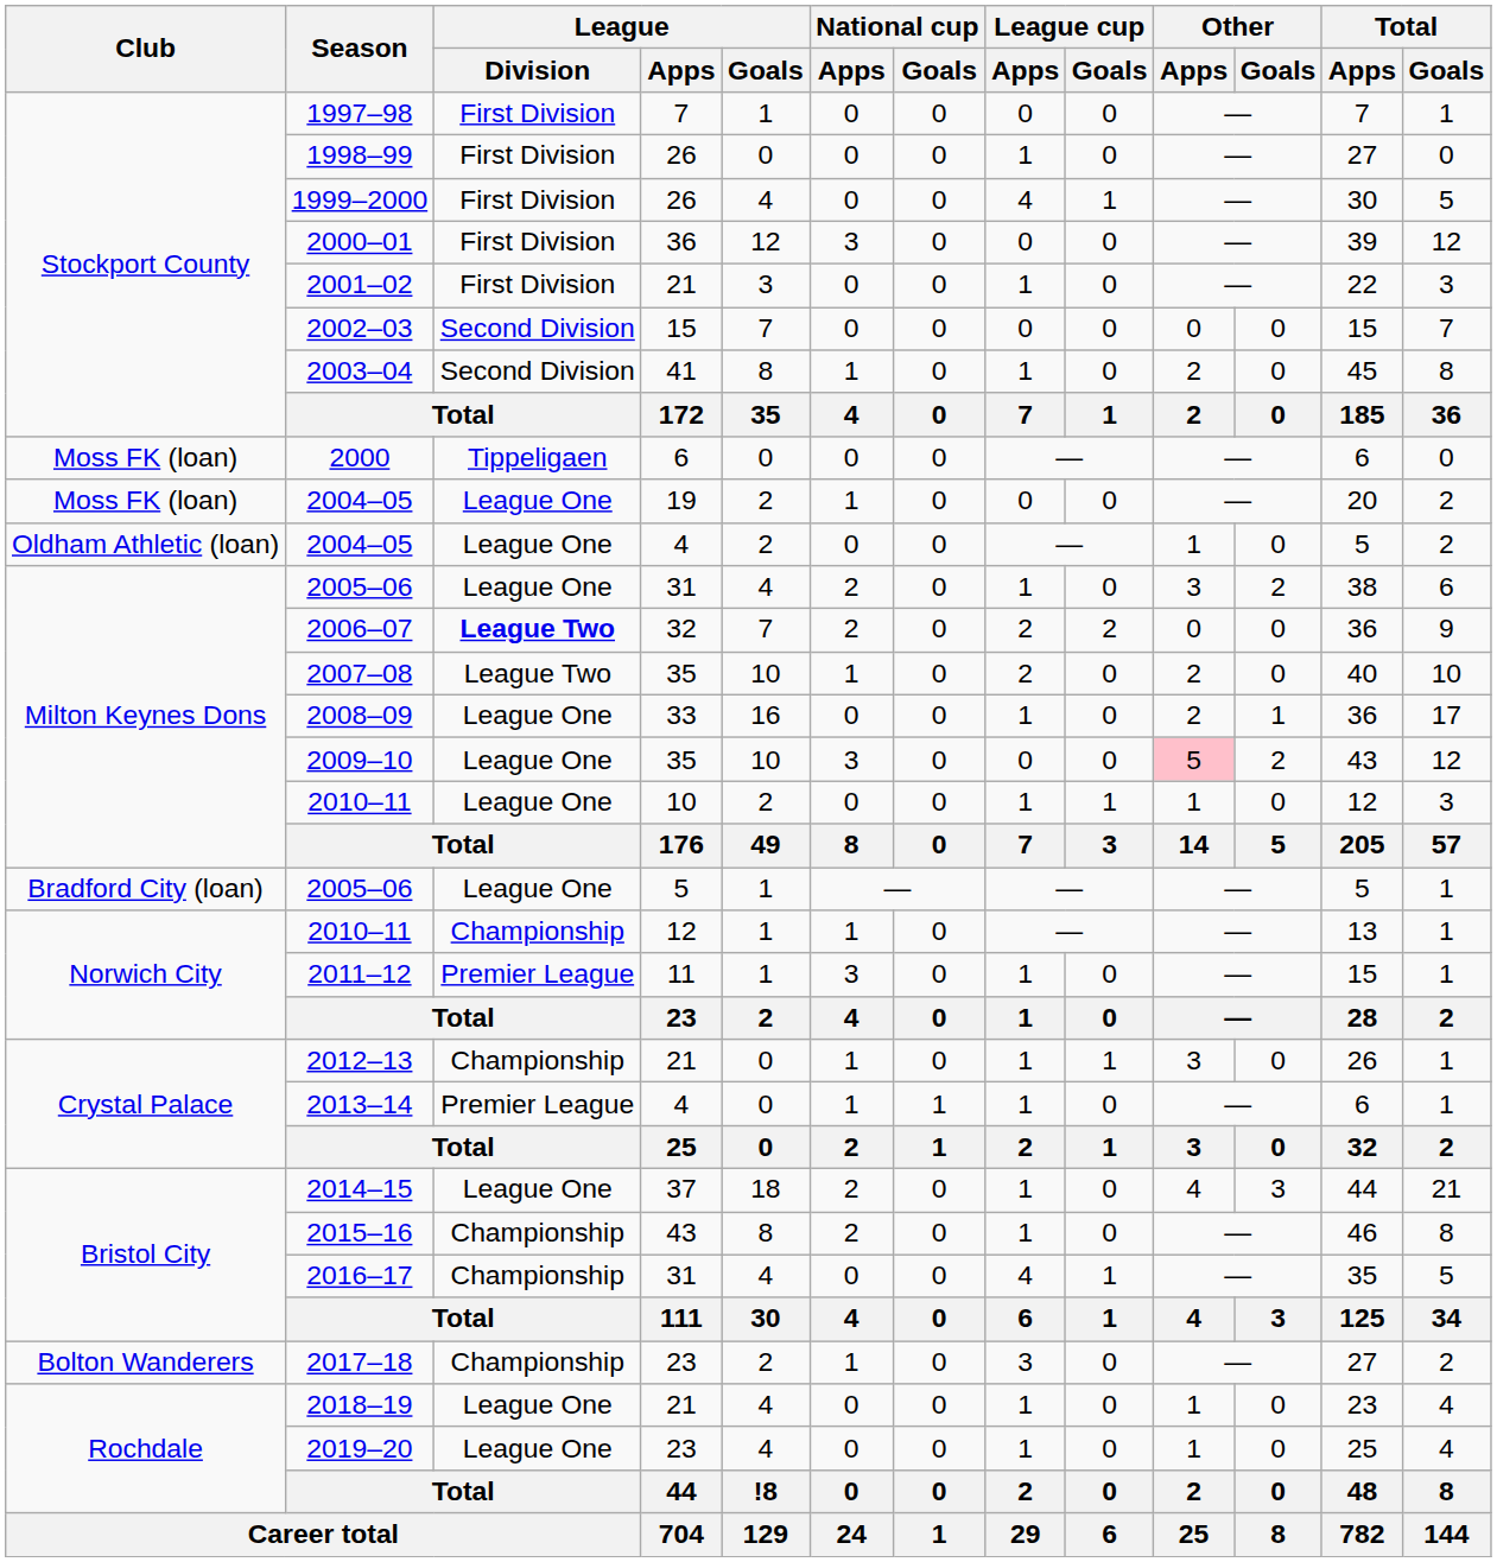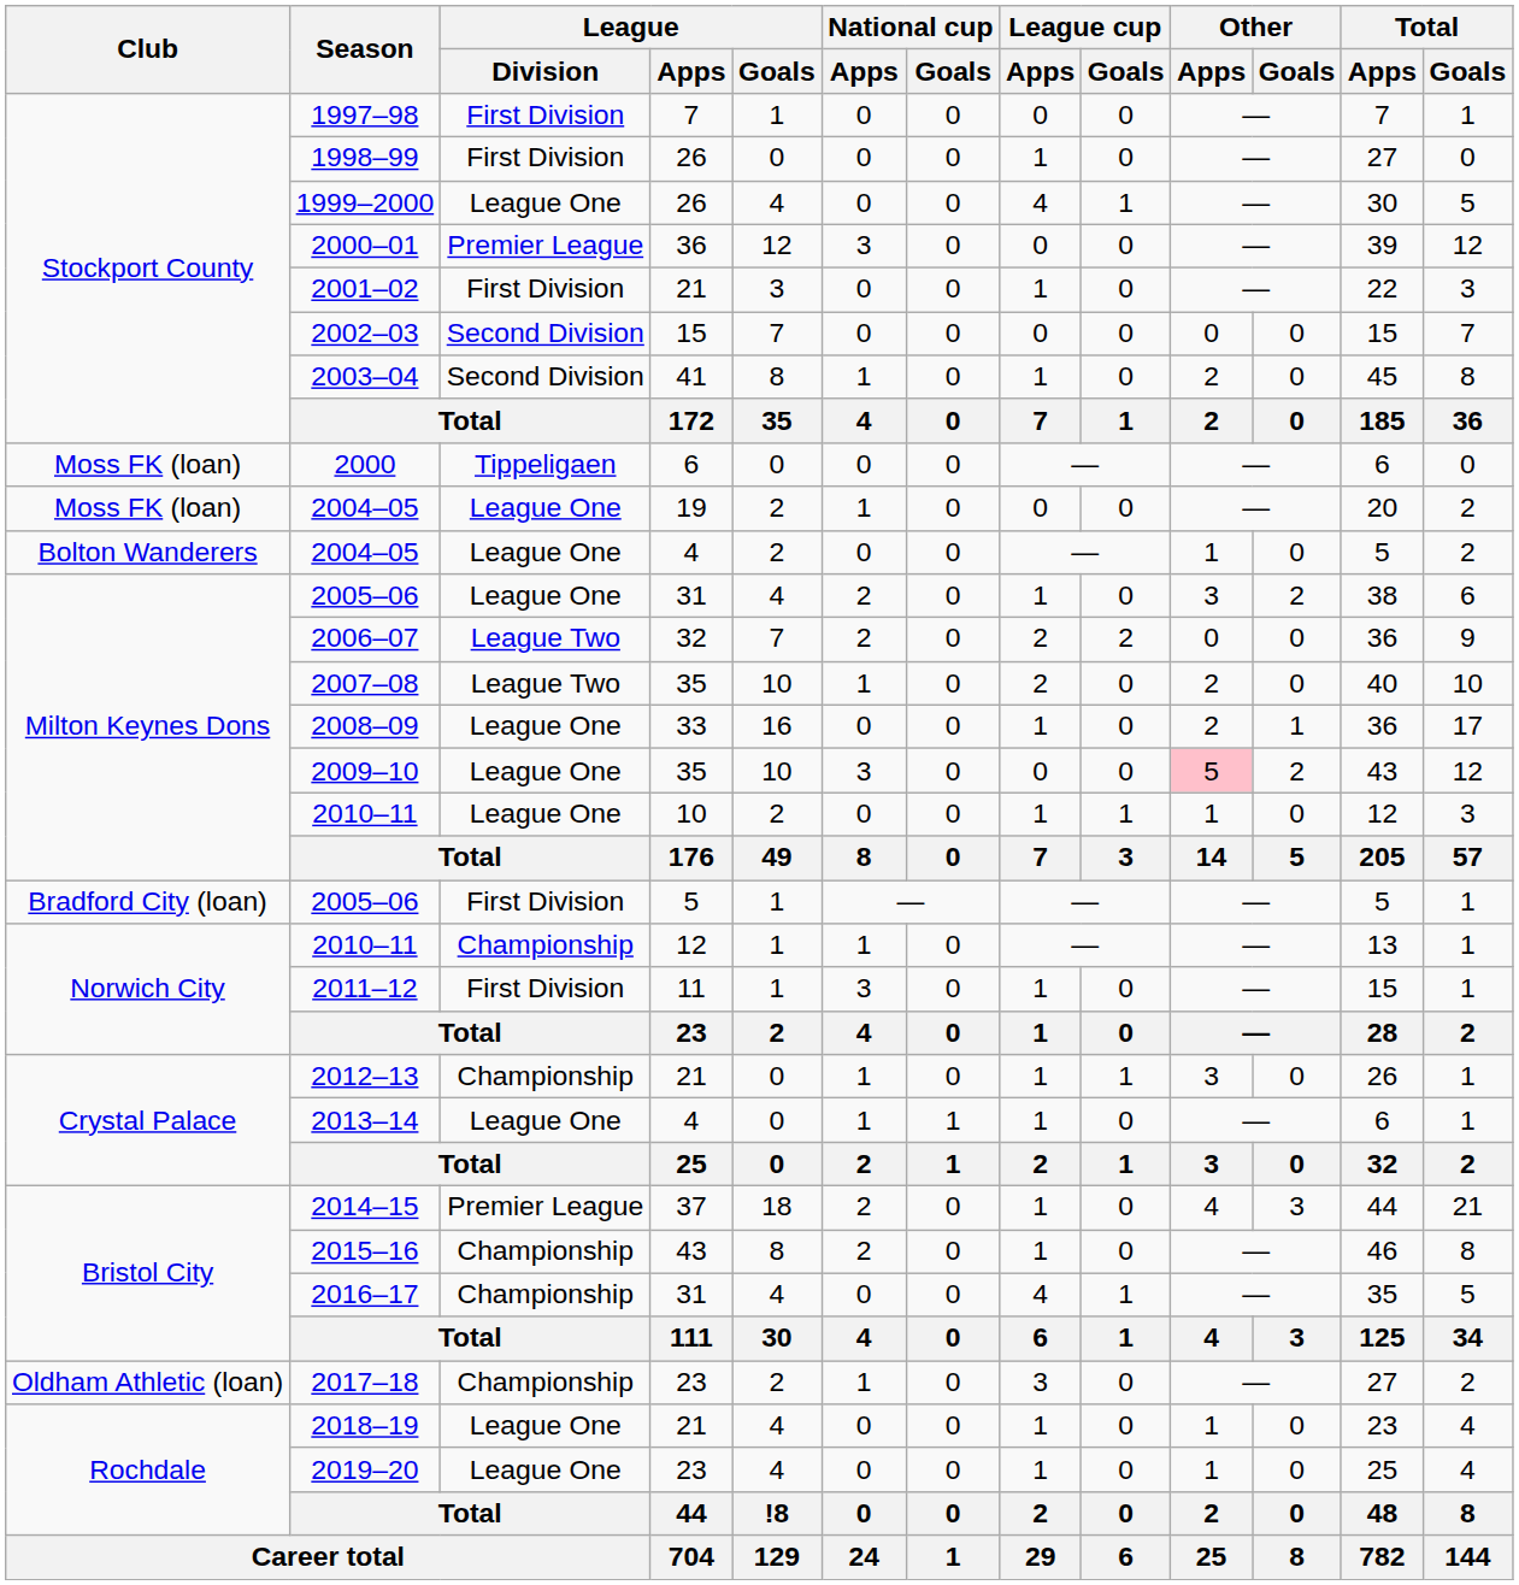 <table class="wikitable" style="text-align: center;">
 <tr>
 <th rowspan="2">Club</th>
 <th rowspan="2">Season</th>
 <th colspan="3">League</th>
 <th colspan="2">National cup</th>
 <th colspan="2">League cup</th>
 <th colspan="2">Other</th>
 <th colspan="2">Total</th>
 </tr>
 <tr>
 <th>Division</th>
 <th>Apps</th>
 <th>Goals</th>
 <th>Apps</th>
 <th>Goals</th>
 <th>Apps</th>
 <th>Goals</th>
 <th>Apps</th>
 <th>Goals</th>
 <th>Apps</th>
 <th>Goals</th>
 </tr>
 <tr>
 <td rowspan="8"><a href='#'>Stockport County</a></td>
 <td><a href='#'>1997–98</a></td>
 <td><a href='#'>First Division</a></td>
 <td>7</td>
 <td>1</td>
 <td>0</td>
 <td>0</td>
 <td>0</td>
 <td>0</td>
 <td colspan="2">―</td>
 <td>7</td>
 <td>1</td>
 </tr>
 <tr>
 <td><a href='#'>1998–99</a></td>
 <td>First Division</td>
 <td>26</td>
 <td>0</td>
 <td>0</td>
 <td>0</td>
 <td>1</td>
 <td>0</td>
 <td colspan="2">―</td>
 <td>27</td>
 <td>0</td>
 </tr>
 <tr>
 <td><a href='#'>1999–2000</a></td>
-<td>First Division</td>
+<td>League One</td>
 <td>26</td>
 <td>4</td>
 <td>0</td>
 <td>0</td>
 <td>4</td>
 <td>1</td>
 <td colspan="2">―</td>
 <td>30</td>
 <td>5</td>
 </tr>
 <tr>
 <td><a href='#'>2000–01</a></td>
-<td>First Division</td>
+<td><a href='#'>Premier League</a></td>
 <td>36</td>
 <td>12</td>
 <td>3</td>
 <td>0</td>
 <td>0</td>
 <td>0</td>
 <td colspan="2">―</td>
 <td>39</td>
 <td>12</td>
 </tr>
 <tr>
 <td><a href='#'>2001–02</a></td>
 <td>First Division</td>
 <td>21</td>
 <td>3</td>
 <td>0</td>
 <td>0</td>
 <td>1</td>
 <td>0</td>
 <td colspan="2">―</td>
 <td>22</td>
 <td>3</td>
 </tr>
 <tr>
 <td><a href='#'>2002–03</a></td>
 <td><a href='#'>Second Division</a></td>
 <td>15</td>
 <td>7</td>
 <td>0</td>
 <td>0</td>
 <td>0</td>
 <td>0</td>
 <td>0</td>
 <td>0</td>
 <td>15</td>
 <td>7</td>
 </tr>
 <tr>
 <td><a href='#'>2003–04</a></td>
 <td>Second Division</td>
 <td>41</td>
 <td>8</td>
 <td>1</td>
 <td>0</td>
 <td>1</td>
 <td>0</td>
 <td>2</td>
 <td>0</td>
 <td>45</td>
 <td>8</td>
 </tr>
 <tr>
 <th colspan="2">Total</th>
 <th>172</th>
 <th>35</th>
 <th>4</th>
 <th>0</th>
 <th>7</th>
 <th>1</th>
 <th>2</th>
 <th>0</th>
 <th>185</th>
 <th>36</th>
 </tr>
 <tr>
 <td><a href='#'>Moss FK</a> (loan)</td>
 <td><a href='#'>2000</a></td>
 <td><a href='#'>Tippeligaen</a></td>
 <td>6</td>
 <td>0</td>
 <td>0</td>
 <td>0</td>
 <td colspan="2">―</td>
 <td colspan="2">―</td>
 <td>6</td>
 <td>0</td>
 </tr>
 <tr>
 <td><a href='#'>Moss FK</a> (loan)</td>
 <td><a href='#'>2004–05</a></td>
 <td><a href='#'>League One</a></td>
 <td>19</td>
 <td>2</td>
 <td>1</td>
 <td>0</td>
 <td>0</td>
 <td>0</td>
 <td colspan="2">―</td>
 <td>20</td>
 <td>2</td>
 </tr>
 <tr>
-<td><a href='#'>Oldham Athletic</a> (loan)</td>
+<td><a href='#'>Bolton Wanderers</a></td>
 <td><a href='#'>2004–05</a></td>
 <td>League One</td>
 <td>4</td>
 <td>2</td>
 <td>0</td>
 <td>0</td>
 <td colspan="2">―</td>
 <td>1</td>
 <td>0</td>
 <td>5</td>
 <td>2</td>
 </tr>
 <tr>
 <td rowspan="7"><a href='#'>Milton Keynes Dons</a></td>
 <td><a href='#'>2005–06</a></td>
 <td>League One</td>
 <td>31</td>
 <td>4</td>
 <td>2</td>
 <td>0</td>
 <td>1</td>
 <td>0</td>
 <td>3</td>
 <td>2</td>
 <td>38</td>
 <td>6</td>
 </tr>
 <tr>
 <td><a href='#'>2006–07</a></td>
-<td><strong><a href='#'>League Two</a></strong></td>
+<td><a href='#'>League Two</a></td>
 <td>32</td>
 <td>7</td>
 <td>2</td>
 <td>0</td>
 <td>2</td>
 <td>2</td>
 <td>0</td>
 <td>0</td>
 <td>36</td>
 <td>9</td>
 </tr>
 <tr>
 <td><a href='#'>2007–08</a></td>
 <td>League Two</td>
 <td>35</td>
 <td>10</td>
 <td>1</td>
 <td>0</td>
 <td>2</td>
 <td>0</td>
 <td>2</td>
 <td>0</td>
 <td>40</td>
 <td>10</td>
 </tr>
 <tr>
 <td><a href='#'>2008–09</a></td>
 <td>League One</td>
 <td>33</td>
 <td>16</td>
 <td>0</td>
 <td>0</td>
 <td>1</td>
 <td>0</td>
 <td>2</td>
 <td>1</td>
 <td>36</td>
 <td>17</td>
 </tr>
 <tr>
 <td><a href='#'>2009–10</a></td>
 <td>League One</td>
 <td>35</td>
 <td>10</td>
 <td>3</td>
 <td>0</td>
 <td>0</td>
 <td>0</td>
 <td style="background: pink;">5</td>
 <td>2</td>
 <td>43</td>
 <td>12</td>
 </tr>
 <tr>
 <td><a href='#'>2010–11</a></td>
 <td>League One</td>
 <td>10</td>
 <td>2</td>
 <td>0</td>
 <td>0</td>
 <td>1</td>
 <td>1</td>
 <td>1</td>
 <td>0</td>
 <td>12</td>
 <td>3</td>
 </tr>
 <tr>
 <th colspan="2">Total</th>
 <th>176</th>
 <th>49</th>
 <th>8</th>
 <th>0</th>
 <th>7</th>
 <th>3</th>
 <th>14</th>
 <th>5</th>
 <th>205</th>
 <th>57</th>
 </tr>
 <tr>
 <td><a href='#'>Bradford City</a> (loan)</td>
 <td><a href='#'>2005–06</a></td>
-<td>League One</td>
+<td>First Division</td>
 <td>5</td>
 <td>1</td>
 <td colspan="2">―</td>
 <td colspan="2">―</td>
 <td colspan="2">―</td>
 <td>5</td>
 <td>1</td>
 </tr>
 <tr>
 <td rowspan=3><a href='#'>Norwich City</a></td>
 <td><a href='#'>2010–11</a></td>
 <td><a href='#'>Championship</a></td>
 <td>12</td>
 <td>1</td>
 <td>1</td>
 <td>0</td>
 <td colspan="2">―</td>
 <td colspan="2">―</td>
 <td>13</td>
 <td>1</td>
 </tr>
 <tr>
 <td><a href='#'>2011–12</a></td>
-<td><a href='#'>Premier League</a></td>
+<td>First Division</td>
 <td>11</td>
 <td>1</td>
 <td>3</td>
 <td>0</td>
 <td>1</td>
 <td>0</td>
 <td colspan="2">―</td>
 <td>15</td>
 <td>1</td>
 </tr>
 <tr>
 <th colspan="2">Total</th>
 <th>23</th>
 <th>2</th>
 <th>4</th>
 <th>0</th>
 <th>1</th>
 <th>0</th>
 <th colspan="2">―</th>
 <th>28</th>
 <th>2</th>
 </tr>
 <tr>
 <td rowspan=3><a href='#'>Crystal Palace</a></td>
 <td><a href='#'>2012–13</a></td>
 <td>Championship</td>
 <td>21</td>
 <td>0</td>
 <td>1</td>
 <td>0</td>
 <td>1</td>
 <td>1</td>
 <td>3</td>
 <td>0</td>
 <td>26</td>
 <td>1</td>
 </tr>
 <tr>
 <td><a href='#'>2013–14</a></td>
-<td>Premier League</td>
+<td>League One</td>
 <td>4</td>
 <td>0</td>
 <td>1</td>
 <td>1</td>
 <td>1</td>
 <td>0</td>
 <td colspan="2">―</td>
 <td>6</td>
 <td>1</td>
 </tr>
 <tr>
 <th colspan="2">Total</th>
 <th>25</th>
 <th>0</th>
 <th>2</th>
 <th>1</th>
 <th>2</th>
 <th>1</th>
 <th>3</th>
 <th>0</th>
 <th>32</th>
 <th>2</th>
 </tr>
 <tr>
 <td rowspan=4><a href='#'>Bristol City</a></td>
 <td><a href='#'>2014–15</a></td>
-<td>League One</td>
+<td>Premier League</td>
 <td>37</td>
 <td>18</td>
 <td>2</td>
 <td>0</td>
 <td>1</td>
 <td>0</td>
 <td>4</td>
 <td>3</td>
 <td>44</td>
 <td>21</td>
 </tr>
 <tr>
 <td><a href='#'>2015–16</a></td>
 <td>Championship</td>
 <td>43</td>
 <td>8</td>
 <td>2</td>
 <td>0</td>
 <td>1</td>
 <td>0</td>
 <td colspan="2">―</td>
 <td>46</td>
 <td>8</td>
 </tr>
 <tr>
 <td><a href='#'>2016–17</a></td>
 <td>Championship</td>
 <td>31</td>
 <td>4</td>
 <td>0</td>
 <td>0</td>
 <td>4</td>
 <td>1</td>
 <td colspan="2">―</td>
 <td>35</td>
 <td>5</td>
 </tr>
 <tr>
 <th colspan="2">Total</th>
 <th>111</th>
 <th>30</th>
 <th>4</th>
 <th>0</th>
 <th>6</th>
 <th>1</th>
 <th>4</th>
 <th>3</th>
 <th>125</th>
 <th>34</th>
 </tr>
 <tr>
-<td><a href='#'>Bolton Wanderers</a></td>
+<td><a href='#'>Oldham Athletic</a> (loan)</td>
 <td><a href='#'>2017–18</a></td>
 <td>Championship</td>
 <td>23</td>
 <td>2</td>
 <td>1</td>
 <td>0</td>
 <td>3</td>
 <td>0</td>
 <td colspan="2">―</td>
 <td>27</td>
 <td>2</td>
 </tr>
 <tr>
 <td rowspan="3"><a href='#'>Rochdale</a></td>
 <td><a href='#'>2018–19</a></td>
 <td>League One</td>
 <td>21</td>
 <td>4</td>
 <td>0</td>
 <td>0</td>
 <td>1</td>
 <td>0</td>
 <td>1</td>
 <td>0</td>
 <td>23</td>
 <td>4</td>
 </tr>
 <tr>
 <td><a href='#'>2019–20</a></td>
 <td>League One</td>
 <td>23</td>
 <td>4</td>
 <td>0</td>
 <td>0</td>
 <td>1</td>
 <td>0</td>
 <td>1</td>
 <td>0</td>
 <td>25</td>
 <td>4</td>
 </tr>
 <tr>
 <th colspan="2">Total</th>
 <th>44</th>
 <th>!8</th>
 <th>0</th>
 <th>0</th>
 <th>2</th>
 <th>0</th>
 <th>2</th>
 <th>0</th>
 <th>48</th>
 <th>8</th>
 </tr>
 <tr>
 <th colspan="3">Career total</th>
 <th>704</th>
 <th>129</th>
 <th>24</th>
 <th>1</th>
 <th>29</th>
 <th>6</th>
 <th>25</th>
 <th>8</th>
 <th>782</th>
 <th>144</th>
 </tr>
 </table>
